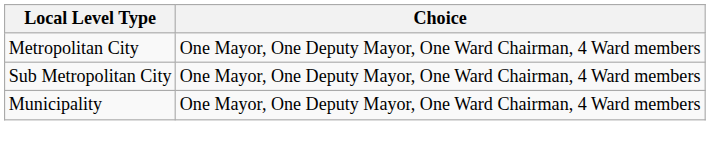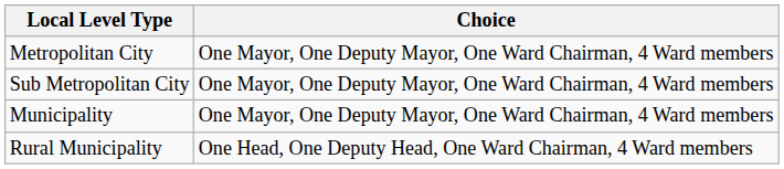 <table class="wikitable">
 <tr>
 <th>Local Level Type</th>
 <th>Choice</th>
 </tr>
 <tr>
 <td>Metropolitan City</td>
 <td>One Mayor, One Deputy Mayor, One Ward Chairman, 4 Ward members</td>
 </tr>
 <tr>
 <td>Sub Metropolitan City</td>
 <td>One Mayor, One Deputy Mayor, One Ward Chairman, 4 Ward members</td>
 </tr>
 <tr>
 <td>Municipality</td>
 <td>One Mayor, One Deputy Mayor, One Ward Chairman, 4 Ward members</td>
 </tr>
+<tr>
+<td>Rural Municipality</td>
+<td>One Head, One Deputy Head, One Ward Chairman, 4 Ward members</td>
+</tr>
 </table>
